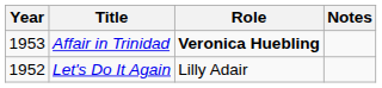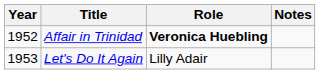 <table class="wikitable">
 <tr>
 <th>Year</th>
 <th>Title</th>
 <th>Role</th>
 <th>Notes</th>
 </tr>
 <tr>
-<td>1953</td>
+<td>1952</td>
 <td><em><a href='#'>Affair in Trinidad</a></em></td>
 <td><strong>Veronica Huebling</strong></td>
 <td></td>
 </tr>
 <tr>
-<td>1952</td>
+<td>1953</td>
 <td><em><a href='#'>Let's Do It Again</a></em></td>
 <td>Lilly Adair</td>
 <td></td>
 </tr>
 </table>
